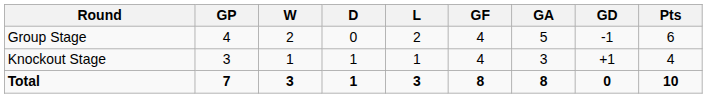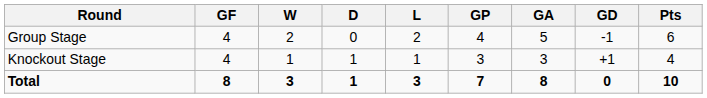 <table class="wikitable" style="text-align:center;">
 <tr>
 <th width=15%>Round</th>
-<th width=5%>GP</th>
+<th width=5%>GF</th>
 <th width=5%>W</th>
 <th width=5%>D</th>
 <th width=5%>L</th>
-<th width=5%>GF</th>
+<th width=5%>GP</th>
 <th width=5%>GA</th>
 <th width=5%>GD</th>
 <th width=5%>Pts</th>
 </tr>
 <tr>
 <td align="left">Group Stage</td>
 <td>4</td>
 <td>2</td>
 <td>0</td>
 <td>2</td>
 <td>4</td>
 <td>5</td>
 <td>-1</td>
 <td>6</td>
 </tr>
 <tr>
 <td align="left">Knockout Stage</td>
-<td>3</td>
+<td>4</td>
 <td>1</td>
 <td>1</td>
 <td>1</td>
-<td>4</td>
+<td>3</td>
 <td>3</td>
 <td>+1</td>
 <td>4</td>
 </tr>
 <tr style="font-weight:bold">
 <td align="left">Total</td>
-<td>7</td>
+<td>8</td>
 <td>3</td>
 <td>1</td>
 <td>3</td>
-<td>8</td>
+<td>7</td>
 <td>8</td>
 <td>0</td>
 <td>10</td>
 </tr>
 </table>
